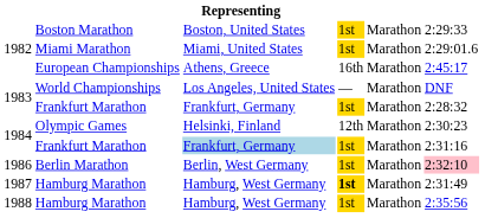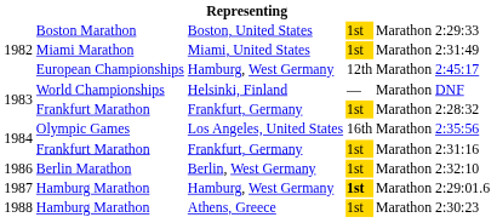 <table>
 <tr>
 <th colspan="6">Representing </th>
 </tr>
 <tr>
 <td rowspan=3>1982</td>
 <td><a href='#'>Boston Marathon</a></td>
 <td><a href='#'>Boston, United States</a></td>
 <td bgcolor="gold">1st</td>
 <td>Marathon</td>
 <td>2:29:33</td>
 </tr>
 <tr>
 <td><a href='#'>Miami Marathon</a></td>
 <td><a href='#'>Miami, United States</a></td>
 <td bgcolor="gold">1st</td>
 <td>Marathon</td>
-<td>2:29:01.6</td>
+<td>2:31:49</td>
 </tr>
 <tr>
 <td><a href='#'>European Championships</a></td>
-<td><a href='#'>Athens, Greece</a></td>
-<td>16th</td>
+<td><a href='#'>Hamburg</a>, <a href='#'>West Germany</a></td>
+<td>12th</td>
 <td>Marathon</td>
 <td><a href='#'>2:45:17</a></td>
 </tr>
 <tr>
 <td rowspan=2>1983</td>
 <td><a href='#'>World Championships</a></td>
-<td><a href='#'>Los Angeles, United States</a></td>
+<td><a href='#'>Helsinki, Finland</a></td>
 <td>—</td>
 <td>Marathon</td>
 <td><a href='#'>DNF</a></td>
 </tr>
 <tr>
 <td><a href='#'>Frankfurt Marathon</a></td>
 <td><a href='#'>Frankfurt, Germany</a></td>
 <td bgcolor="gold">1st</td>
 <td>Marathon</td>
 <td>2:28:32</td>
 </tr>
 <tr>
 <td rowspan=2>1984</td>
 <td><a href='#'>Olympic Games</a></td>
-<td><a href='#'>Helsinki, Finland</a></td>
-<td>12th</td>
+<td><a href='#'>Los Angeles, United States</a></td>
+<td>16th</td>
 <td>Marathon</td>
-<td>2:30:23</td>
+<td><a href='#'>2:35:56</a></td>
 </tr>
 <tr>
 <td><a href='#'>Frankfurt Marathon</a></td>
-<td style="background: lightblue;"><a href='#'>Frankfurt, Germany</a></td>
+<td><a href='#'>Frankfurt, Germany</a></td>
 <td bgcolor="gold">1st</td>
 <td>Marathon</td>
 <td>2:31:16</td>
 </tr>
 <tr>
 <td>1986</td>
 <td><a href='#'>Berlin Marathon</a></td>
 <td><a href='#'>Berlin</a>, <a href='#'>West Germany</a></td>
 <td bgcolor="gold">1st</td>
 <td>Marathon</td>
-<td style="background: pink;">2:32:10</td>
+<td>2:32:10</td>
 </tr>
 <tr>
 <td>1987</td>
 <td><a href='#'>Hamburg Marathon</a></td>
 <td><a href='#'>Hamburg</a>, <a href='#'>West Germany</a></td>
 <td bgcolor="gold"><strong>1st</strong></td>
 <td>Marathon</td>
-<td>2:31:49</td>
+<td>2:29:01.6</td>
 </tr>
 <tr>
 <td>1988</td>
 <td><a href='#'>Hamburg Marathon</a></td>
-<td><a href='#'>Hamburg</a>, <a href='#'>West Germany</a></td>
+<td><a href='#'>Athens, Greece</a></td>
 <td bgcolor="gold">1st</td>
 <td>Marathon</td>
-<td><a href='#'>2:35:56</a></td>
+<td>2:30:23</td>
 </tr>
 </table>
